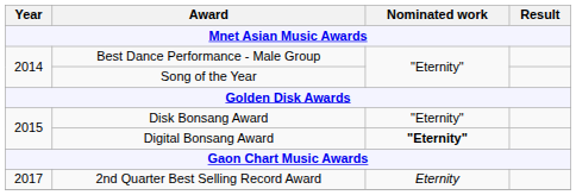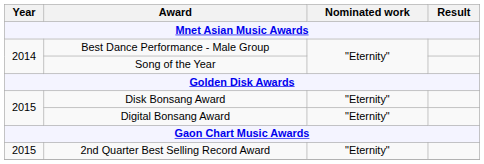 <table class="wikitable" style="text-align:center; width:700px">
 <tr>
 <th>Year</th>
 <th>Award</th>
 <th>Nominated work</th>
 <th>Result</th>
 </tr>
 <tr>
 <td colspan="4"  style="text-align:center; background:#f4f4ff;"><strong><a href='#'>Mnet Asian Music Awards</a></strong></td>
 </tr>
 <tr>
 <td rowspan="2">2014</td>
 <td>Best Dance Performance - Male Group</td>
 <td rowspan="2">"Eternity"</td>
 <td></td>
 </tr>
 <tr>
 <td>Song of the Year</td>
 <td></td>
 </tr>
 <tr>
 <td colspan="4"  style="text-align:center; background:#f4f4ff;"><strong><a href='#'>Golden Disk Awards</a></strong></td>
 </tr>
 <tr>
 <td rowspan="2">2015</td>
 <td>Disk Bonsang Award</td>
 <td>"Eternity"</td>
 <td></td>
 </tr>
 <tr>
 <td>Digital Bonsang Award</td>
-<td><strong>"Eternity"</strong></td>
+<td>"Eternity"</td>
 <td></td>
 </tr>
 <tr>
 <td colspan="4"  style="text-align:center; background:#f4f4ff;"><strong><a href='#'>Gaon Chart Music Awards</a></strong></td>
 </tr>
 <tr>
-<td>2017</td>
+<td>2015</td>
 <td>2nd Quarter Best Selling Record Award</td>
-<td><em>Eternity</em></td>
+<td>"Eternity"</td>
 <td></td>
 </tr>
 <tr>
 </tr>
 </table>
